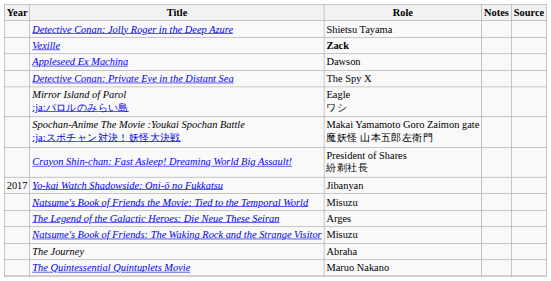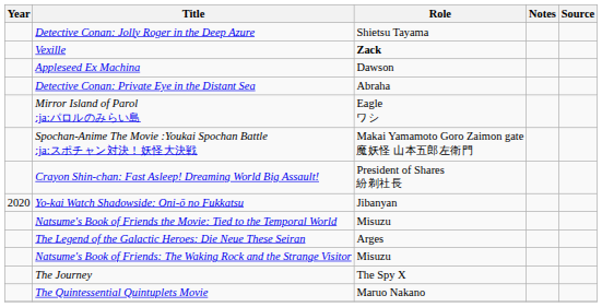 <table class="wikitable sortable plainrowheaders">
 <tr>
 <th>Year</th>
 <th>Title</th>
 <th>Role</th>
 <th class="unsortable">Notes</th>
 <th class="unsortable">Source</th>
 </tr>
 <tr>
 <td></td>
 <td><em><a href='#'>Detective Conan: Jolly Roger in the Deep Azure</a></em></td>
 <td>Shietsu Tayama</td>
 <td></td>
 <td></td>
 </tr>
 <tr>
 <td></td>
 <td><em><a href='#'>Vexille</a></em></td>
 <td><strong>Zack</strong></td>
 <td></td>
 <td></td>
 </tr>
 <tr>
 <td></td>
 <td><em><a href='#'>Appleseed Ex Machina</a></em></td>
 <td>Dawson</td>
 <td></td>
 <td></td>
 </tr>
 <tr>
 <td></td>
 <td><em><a href='#'>Detective Conan: Private Eye in the Distant Sea</a></em></td>
-<td>The Spy X</td>
+<td>Abraha</td>
 <td></td>
 <td></td>
 </tr>
 <tr>
 <td></td>
 <td><em>Mirror Island of Parol</em><br><a href='#'>:ja:パロルのみらい島</a></td>
 <td>Eagle<br>ワシ</td>
 <td></td>
 <td></td>
 </tr>
 <tr>
 <td></td>
 <td><em>Spochan-Anime The Movie :Youkai Spochan Battle</em><br><a href='#'>:ja:スポチャン対決！妖怪大決戦</a></td>
 <td>Makai Yamamoto Goro Zaimon gate<br>魔妖怪 山本五郎左衛門</td>
 <td></td>
 <td></td>
 </tr>
 <tr>
 <td></td>
 <td><em><a href='#'>Crayon Shin-chan: Fast Asleep! Dreaming World Big Assault!</a></em></td>
 <td>President of Shares<br>紛剃社長</td>
 <td></td>
 <td></td>
 </tr>
 <tr>
-<td>2017</td>
+<td>2020</td>
 <td><em><a href='#'>Yo-kai Watch Shadowside: Oni-ō no Fukkatsu</a></em></td>
 <td>Jibanyan</td>
 <td></td>
 <td></td>
 </tr>
 <tr>
 <td></td>
 <td><em><a href='#'>Natsume's Book of Friends the Movie: Tied to the Temporal World</a></em></td>
 <td>Misuzu</td>
 <td></td>
 <td></td>
 </tr>
 <tr>
 <td></td>
 <td><em><a href='#'>The Legend of the Galactic Heroes: Die Neue These Seiran</a></em></td>
 <td>Arges</td>
 <td></td>
 <td></td>
 </tr>
 <tr>
 <td></td>
 <td><em><a href='#'>Natsume's Book of Friends: The Waking Rock and the Strange Visitor</a></em></td>
 <td>Misuzu</td>
 <td></td>
 <td></td>
 </tr>
 <tr>
 <td></td>
 <td><em>The Journey</em></td>
-<td>Abraha</td>
+<td>The Spy X</td>
 <td></td>
 <td></td>
 </tr>
 <tr>
 <td></td>
 <td><em><a href='#'>The Quintessential Quintuplets Movie</a></em></td>
 <td>Maruo Nakano</td>
 <td></td>
 <td></td>
 </tr>
 <tr>
 </tr>
 </table>
